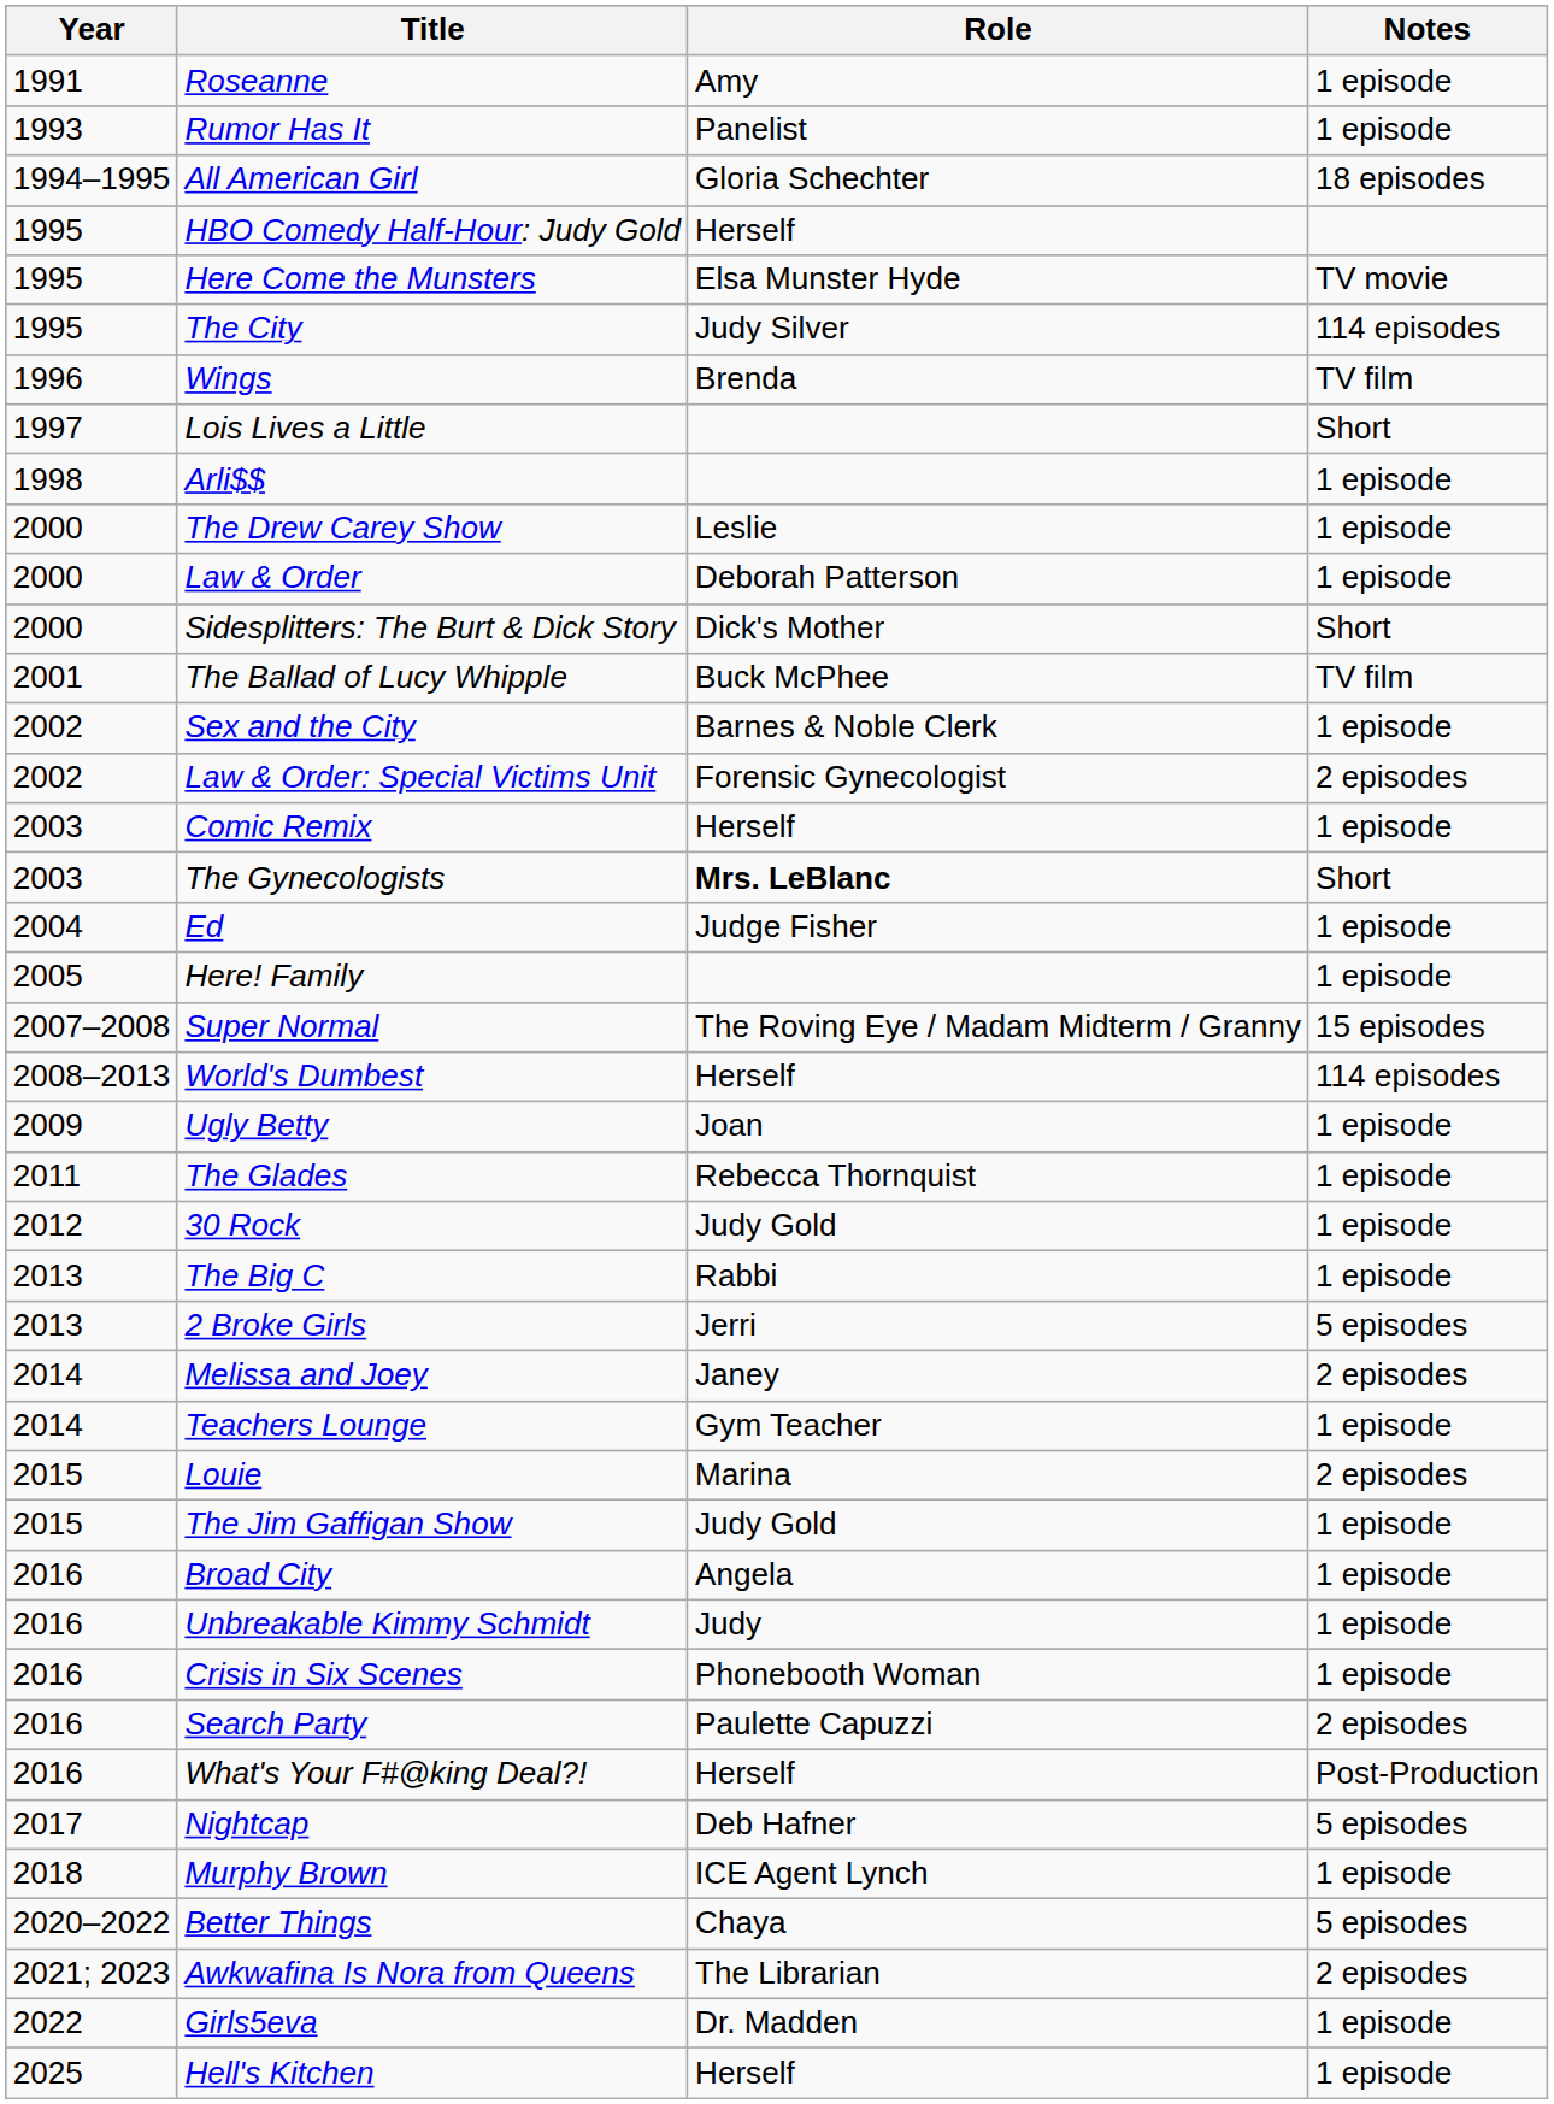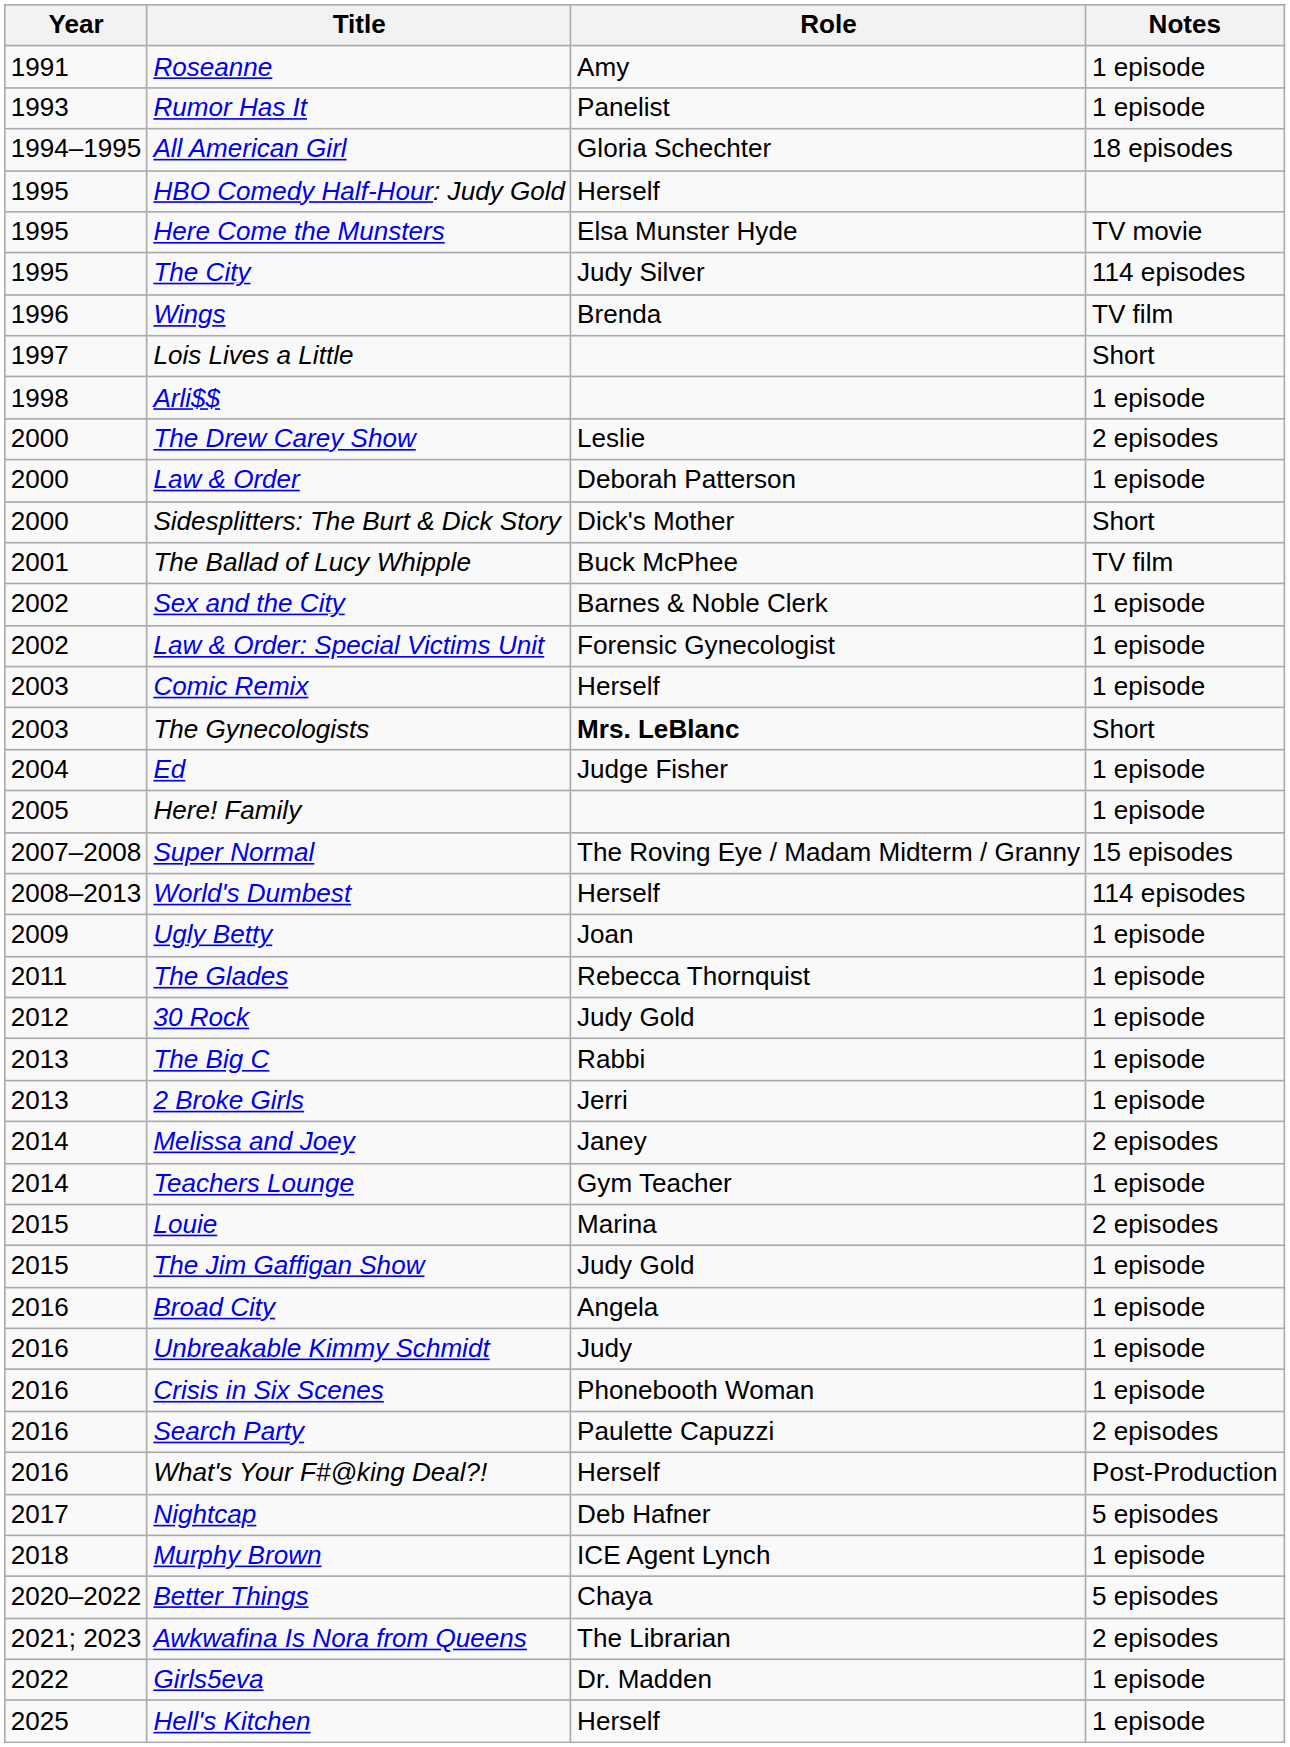 <table class="wikitable sortable">
 <tr>
 <th>Year</th>
 <th>Title</th>
 <th>Role</th>
 <th class="unsortable">Notes</th>
 </tr>
 <tr>
 <td>1991</td>
 <td><em><a href='#'>Roseanne</a></em></td>
 <td>Amy</td>
 <td>1 episode</td>
 </tr>
 <tr>
 <td>1993</td>
 <td><em><a href='#'>Rumor Has It</a></em></td>
 <td>Panelist</td>
 <td>1 episode</td>
 </tr>
 <tr>
 <td>1994–1995</td>
 <td><em><a href='#'>All American Girl</a></em></td>
 <td>Gloria Schechter</td>
 <td>18 episodes</td>
 </tr>
 <tr>
 <td>1995</td>
 <td><em><a href='#'>HBO Comedy Half-Hour</a>: Judy Gold</em></td>
 <td>Herself</td>
 <td></td>
 </tr>
 <tr>
 <td>1995</td>
 <td><em><a href='#'>Here Come the Munsters</a></em></td>
 <td>Elsa Munster Hyde</td>
 <td>TV movie</td>
 </tr>
 <tr>
 <td>1995</td>
 <td><em><a href='#'>The City</a></em></td>
 <td>Judy Silver</td>
 <td>114 episodes</td>
 </tr>
 <tr>
 <td>1996</td>
 <td><em><a href='#'>Wings</a></em></td>
 <td>Brenda</td>
 <td>TV film</td>
 </tr>
 <tr>
 <td>1997</td>
 <td><em>Lois Lives a Little</em></td>
 <td></td>
 <td>Short</td>
 </tr>
 <tr>
 <td>1998</td>
 <td><em><a href='#'>Arli$$</a></em></td>
 <td></td>
 <td>1 episode</td>
 </tr>
 <tr>
 <td>2000</td>
 <td><em><a href='#'>The Drew Carey Show</a></em></td>
 <td>Leslie</td>
-<td>1 episode</td>
+<td>2 episodes</td>
 </tr>
 <tr>
 <td>2000</td>
 <td><em><a href='#'>Law & Order</a></em></td>
 <td>Deborah Patterson</td>
 <td>1 episode</td>
 </tr>
 <tr>
 <td>2000</td>
 <td><em>Sidesplitters: The Burt & Dick Story</em></td>
 <td>Dick's Mother</td>
 <td>Short</td>
 </tr>
 <tr>
 <td>2001</td>
 <td><em>The Ballad of Lucy Whipple</em></td>
 <td>Buck McPhee</td>
 <td>TV film</td>
 </tr>
 <tr>
 <td>2002</td>
 <td><em><a href='#'>Sex and the City</a></em></td>
 <td>Barnes & Noble Clerk</td>
 <td>1 episode</td>
 </tr>
 <tr>
 <td>2002</td>
 <td><em><a href='#'>Law & Order: Special Victims Unit</a></em></td>
 <td>Forensic Gynecologist</td>
-<td>2 episodes</td>
+<td>1 episode</td>
 </tr>
 <tr>
 <td>2003</td>
 <td><em><a href='#'>Comic Remix</a></em></td>
 <td>Herself</td>
 <td>1 episode</td>
 </tr>
 <tr>
 <td>2003</td>
 <td><em>The Gynecologists</em></td>
 <td><strong>Mrs. LeBlanc</strong></td>
 <td>Short</td>
 </tr>
 <tr>
 <td>2004</td>
 <td><em><a href='#'>Ed</a></em></td>
 <td>Judge Fisher</td>
 <td>1 episode</td>
 </tr>
 <tr>
 <td>2005</td>
 <td><em>Here! Family</em></td>
 <td></td>
 <td>1 episode</td>
 </tr>
 <tr>
 <td>2007–2008</td>
 <td><em><a href='#'>Super Normal</a></em></td>
 <td>The Roving Eye / Madam Midterm / Granny</td>
 <td>15 episodes</td>
 </tr>
 <tr>
 <td>2008–2013</td>
 <td><em><a href='#'>World's Dumbest</a></em></td>
 <td>Herself</td>
 <td>114 episodes</td>
 </tr>
 <tr>
 <td>2009</td>
 <td><em><a href='#'>Ugly Betty</a></em></td>
 <td>Joan</td>
 <td>1 episode</td>
 </tr>
 <tr>
 <td>2011</td>
 <td><em><a href='#'>The Glades</a></em></td>
 <td>Rebecca Thornquist</td>
 <td>1 episode</td>
 </tr>
 <tr>
 <td>2012</td>
 <td><em><a href='#'>30 Rock</a></em></td>
 <td>Judy Gold</td>
 <td>1 episode</td>
 </tr>
 <tr>
 <td>2013</td>
 <td><em><a href='#'>The Big C</a></em></td>
 <td>Rabbi</td>
 <td>1 episode</td>
 </tr>
 <tr>
 <td>2013</td>
 <td><em><a href='#'>2 Broke Girls</a></em></td>
 <td>Jerri</td>
-<td>5 episodes</td>
+<td>1 episode</td>
 </tr>
 <tr>
 <td>2014</td>
 <td><em><a href='#'>Melissa and Joey</a></em></td>
 <td>Janey</td>
 <td>2 episodes</td>
 </tr>
 <tr>
 <td>2014</td>
 <td><em><a href='#'>Teachers Lounge</a></em></td>
 <td>Gym Teacher</td>
 <td>1 episode</td>
 </tr>
 <tr>
 <td>2015</td>
 <td><em><a href='#'>Louie</a></em></td>
 <td>Marina</td>
 <td>2 episodes</td>
 </tr>
 <tr>
 <td>2015</td>
 <td><em><a href='#'>The Jim Gaffigan Show</a></em></td>
 <td>Judy Gold</td>
 <td>1 episode</td>
 </tr>
 <tr>
 <td>2016</td>
 <td><em><a href='#'>Broad City</a></em></td>
 <td>Angela</td>
 <td>1 episode</td>
 </tr>
 <tr>
 <td>2016</td>
 <td><em><a href='#'>Unbreakable Kimmy Schmidt</a></em></td>
 <td>Judy</td>
 <td>1 episode</td>
 </tr>
 <tr>
 <td>2016</td>
 <td><em><a href='#'>Crisis in Six Scenes</a></em></td>
 <td>Phonebooth Woman</td>
 <td>1 episode</td>
 </tr>
 <tr>
 <td>2016</td>
 <td><em><a href='#'>Search Party</a></em></td>
 <td>Paulette Capuzzi</td>
 <td>2 episodes</td>
 </tr>
 <tr>
 <td>2016</td>
 <td><em>What's Your F#@king Deal?!</em></td>
 <td>Herself</td>
 <td>Post-Production</td>
 </tr>
 <tr>
 <td>2017</td>
 <td><em><a href='#'>Nightcap</a></em></td>
 <td>Deb Hafner</td>
 <td>5 episodes</td>
 </tr>
 <tr>
 <td>2018</td>
 <td><em><a href='#'>Murphy Brown</a></em></td>
 <td>ICE Agent Lynch</td>
 <td>1 episode</td>
 </tr>
 <tr>
 <td>2020–2022</td>
 <td><em><a href='#'>Better Things</a></em></td>
 <td>Chaya</td>
 <td>5 episodes</td>
 </tr>
 <tr>
 <td>2021; 2023</td>
 <td><em><a href='#'>Awkwafina Is Nora from Queens</a></em></td>
 <td>The Librarian</td>
 <td>2 episodes</td>
 </tr>
 <tr>
 <td>2022</td>
 <td><em><a href='#'>Girls5eva</a></em></td>
 <td>Dr. Madden</td>
 <td>1 episode</td>
 </tr>
 <tr>
 <td>2025</td>
 <td><em><a href='#'>Hell's Kitchen</a></em></td>
 <td>Herself</td>
 <td>1 episode</td>
 </tr>
 </table>
